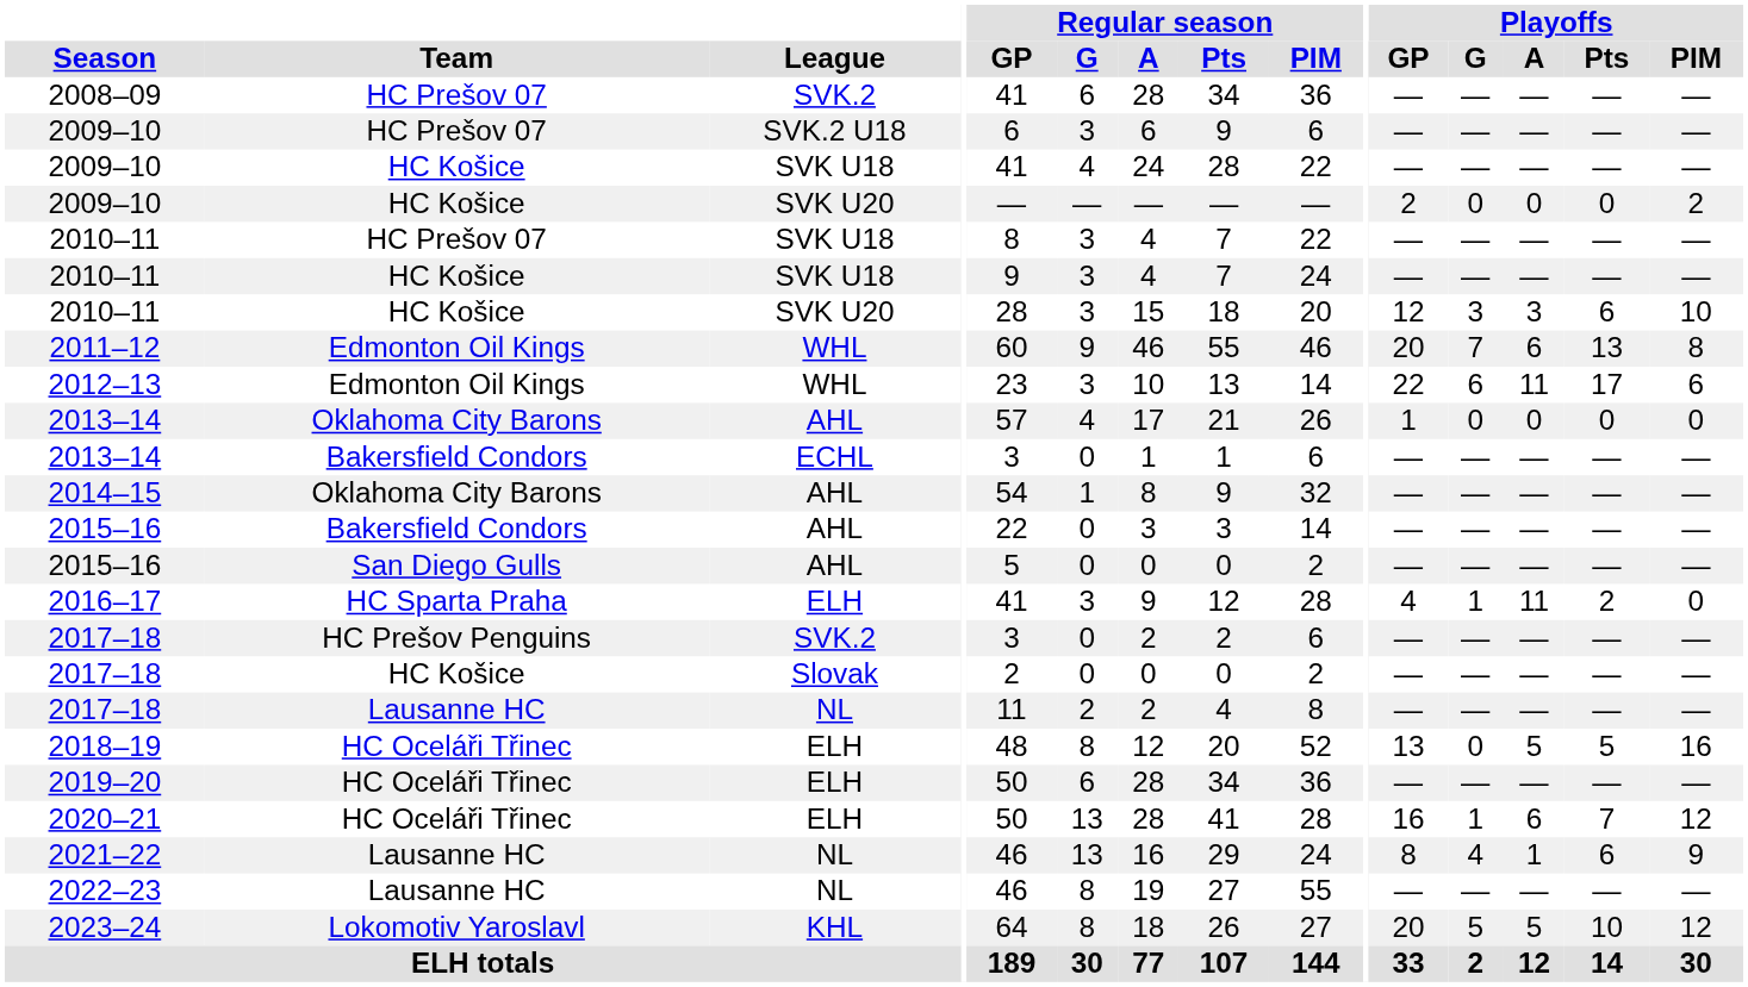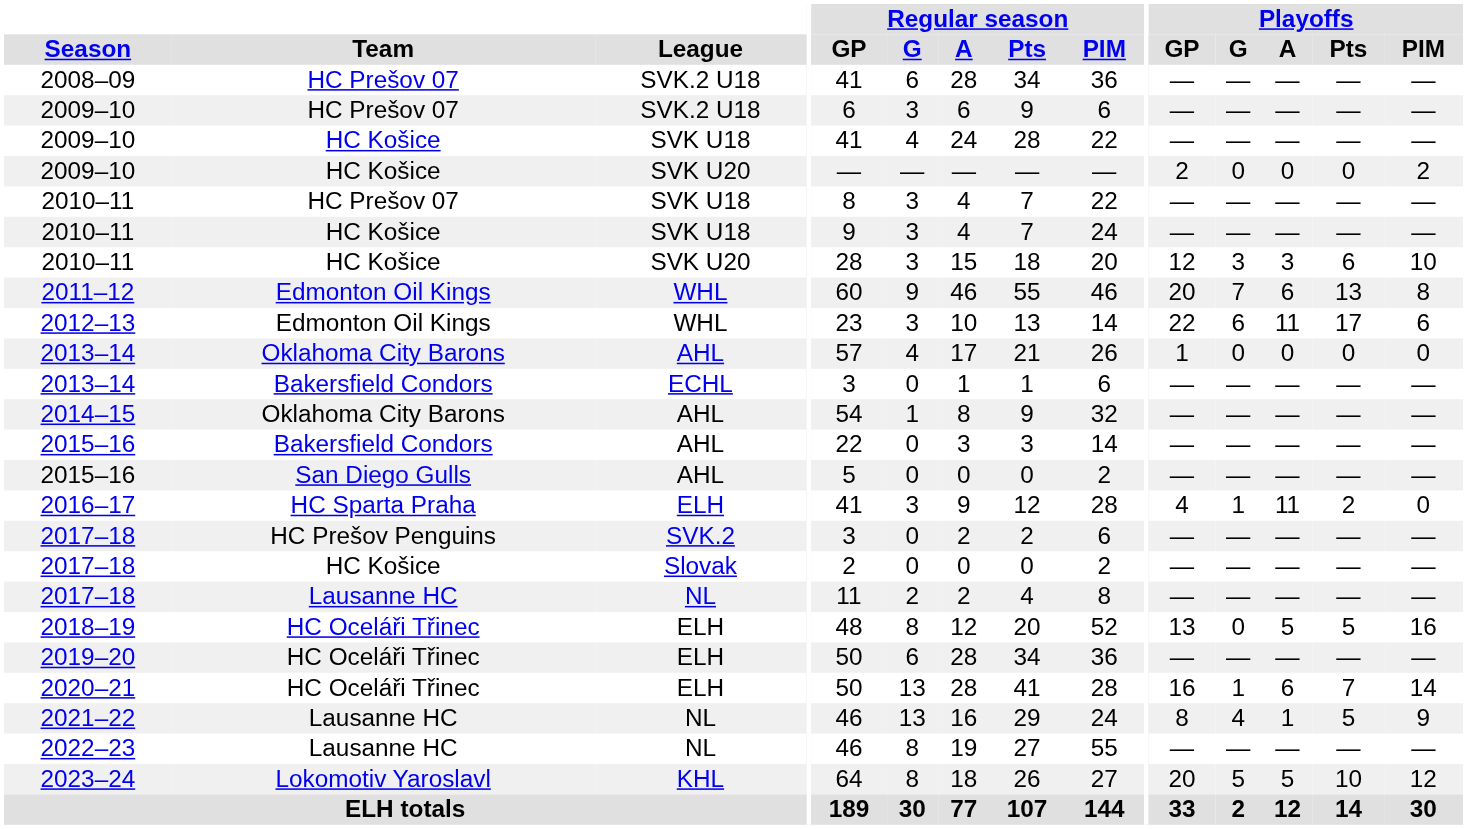 <table border="0" cellpadding="1" cellspacing="0" style="text-align:center; width:60em">
 <tr bgcolor="#e0e0e0">
 <th colspan="3" bgcolor="#ffffff"></th>
 <th rowspan="99" bgcolor="#ffffff"></th>
 <th colspan="5"><a href='#'>Regular season</a></th>
 <th rowspan="99" bgcolor="#ffffff"></th>
 <th colspan="5"><a href='#'>Playoffs</a></th>
 </tr>
 <tr bgcolor="#e0e0e0">
 <th><a href='#'>Season</a></th>
 <th>Team</th>
 <th>League</th>
 <th>GP</th>
 <th><a href='#'>G</a></th>
 <th><a href='#'>A</a></th>
 <th><a href='#'>Pts</a></th>
 <th><a href='#'>PIM</a></th>
 <th>GP</th>
 <th>G</th>
 <th>A</th>
 <th>Pts</th>
 <th>PIM</th>
 </tr>
 <tr>
 <td>2008–09</td>
 <td><a href='#'>HC Prešov 07</a></td>
-<td><a href='#'>SVK.2</a></td>
+<td>SVK.2 U18</td>
 <td>41</td>
 <td>6</td>
 <td>28</td>
 <td>34</td>
 <td>36</td>
 <td>—</td>
 <td>—</td>
 <td>—</td>
 <td>—</td>
 <td>—</td>
 </tr>
 <tr bgcolor="#f0f0f0">
 <td>2009–10</td>
 <td>HC Prešov 07</td>
 <td>SVK.2 U18</td>
 <td>6</td>
 <td>3</td>
 <td>6</td>
 <td>9</td>
 <td>6</td>
 <td>—</td>
 <td>—</td>
 <td>—</td>
 <td>—</td>
 <td>—</td>
 </tr>
 <tr>
 <td>2009–10</td>
 <td><a href='#'>HC Košice</a></td>
 <td>SVK U18</td>
 <td>41</td>
 <td>4</td>
 <td>24</td>
 <td>28</td>
 <td>22</td>
 <td>—</td>
 <td>—</td>
 <td>—</td>
 <td>—</td>
 <td>—</td>
 </tr>
 <tr bgcolor="#f0f0f0">
 <td>2009–10</td>
 <td>HC Košice</td>
 <td>SVK U20</td>
 <td>—</td>
 <td>—</td>
 <td>—</td>
 <td>—</td>
 <td>—</td>
 <td>2</td>
 <td>0</td>
 <td>0</td>
 <td>0</td>
 <td>2</td>
 </tr>
 <tr>
 <td>2010–11</td>
 <td>HC Prešov 07</td>
 <td>SVK U18</td>
 <td>8</td>
 <td>3</td>
 <td>4</td>
 <td>7</td>
 <td>22</td>
 <td>—</td>
 <td>—</td>
 <td>—</td>
 <td>—</td>
 <td>—</td>
 </tr>
 <tr bgcolor="#f0f0f0">
 <td>2010–11</td>
 <td>HC Košice</td>
 <td>SVK U18</td>
 <td>9</td>
 <td>3</td>
 <td>4</td>
 <td>7</td>
 <td>24</td>
 <td>—</td>
 <td>—</td>
 <td>—</td>
 <td>—</td>
 <td>—</td>
 </tr>
 <tr>
 <td>2010–11</td>
 <td>HC Košice</td>
 <td>SVK U20</td>
 <td>28</td>
 <td>3</td>
 <td>15</td>
 <td>18</td>
 <td>20</td>
 <td>12</td>
 <td>3</td>
 <td>3</td>
 <td>6</td>
 <td>10</td>
 </tr>
 <tr bgcolor="#f0f0f0">
 <td><a href='#'>2011–12</a></td>
 <td><a href='#'>Edmonton Oil Kings</a></td>
 <td><a href='#'>WHL</a></td>
 <td>60</td>
 <td>9</td>
 <td>46</td>
 <td>55</td>
 <td>46</td>
 <td>20</td>
 <td>7</td>
 <td>6</td>
 <td>13</td>
 <td>8</td>
 </tr>
 <tr>
 <td><a href='#'>2012–13</a></td>
 <td>Edmonton Oil Kings</td>
 <td>WHL</td>
 <td>23</td>
 <td>3</td>
 <td>10</td>
 <td>13</td>
 <td>14</td>
 <td>22</td>
 <td>6</td>
 <td>11</td>
 <td>17</td>
 <td>6</td>
 </tr>
 <tr bgcolor="#f0f0f0">
 <td><a href='#'>2013–14</a></td>
 <td><a href='#'>Oklahoma City Barons</a></td>
 <td><a href='#'>AHL</a></td>
 <td>57</td>
 <td>4</td>
 <td>17</td>
 <td>21</td>
 <td>26</td>
 <td>1</td>
 <td>0</td>
 <td>0</td>
 <td>0</td>
 <td>0</td>
 </tr>
 <tr>
 <td><a href='#'>2013–14</a></td>
 <td><a href='#'>Bakersfield Condors</a></td>
 <td><a href='#'>ECHL</a></td>
 <td>3</td>
 <td>0</td>
 <td>1</td>
 <td>1</td>
 <td>6</td>
 <td>—</td>
 <td>—</td>
 <td>—</td>
 <td>—</td>
 <td>—</td>
 </tr>
 <tr bgcolor="#f0f0f0">
 <td><a href='#'>2014–15</a></td>
 <td>Oklahoma City Barons</td>
 <td>AHL</td>
 <td>54</td>
 <td>1</td>
 <td>8</td>
 <td>9</td>
 <td>32</td>
 <td>—</td>
 <td>—</td>
 <td>—</td>
 <td>—</td>
 <td>—</td>
 </tr>
 <tr>
 <td><a href='#'>2015–16</a></td>
 <td><a href='#'>Bakersfield Condors</a></td>
 <td>AHL</td>
 <td>22</td>
 <td>0</td>
 <td>3</td>
 <td>3</td>
 <td>14</td>
 <td>—</td>
 <td>—</td>
 <td>—</td>
 <td>—</td>
 <td>—</td>
 </tr>
 <tr bgcolor="#f0f0f0">
 <td>2015–16</td>
 <td><a href='#'>San Diego Gulls</a></td>
 <td>AHL</td>
 <td>5</td>
 <td>0</td>
 <td>0</td>
 <td>0</td>
 <td>2</td>
 <td>—</td>
 <td>—</td>
 <td>—</td>
 <td>—</td>
 <td>—</td>
 </tr>
 <tr>
 <td><a href='#'>2016–17</a></td>
 <td><a href='#'>HC Sparta Praha</a></td>
 <td><a href='#'>ELH</a></td>
 <td>41</td>
 <td>3</td>
 <td>9</td>
 <td>12</td>
 <td>28</td>
 <td>4</td>
 <td>1</td>
 <td>11</td>
 <td>2</td>
 <td>0</td>
 </tr>
 <tr bgcolor="#f0f0f0">
 <td><a href='#'>2017–18</a></td>
 <td>HC Prešov Penguins</td>
 <td><a href='#'>SVK.2</a></td>
 <td>3</td>
 <td>0</td>
 <td>2</td>
 <td>2</td>
 <td>6</td>
 <td>—</td>
 <td>—</td>
 <td>—</td>
 <td>—</td>
 <td>—</td>
 </tr>
 <tr>
 <td><a href='#'>2017–18</a></td>
 <td>HC Košice</td>
 <td><a href='#'>Slovak</a></td>
 <td>2</td>
 <td>0</td>
 <td>0</td>
 <td>0</td>
 <td>2</td>
 <td>—</td>
 <td>—</td>
 <td>—</td>
 <td>—</td>
 <td>—</td>
 </tr>
 <tr bgcolor="#f0f0f0">
 <td><a href='#'>2017–18</a></td>
 <td><a href='#'>Lausanne HC</a></td>
 <td><a href='#'>NL</a></td>
 <td>11</td>
 <td>2</td>
 <td>2</td>
 <td>4</td>
 <td>8</td>
 <td>—</td>
 <td>—</td>
 <td>—</td>
 <td>—</td>
 <td>—</td>
 </tr>
 <tr>
 <td><a href='#'>2018–19</a></td>
 <td><a href='#'>HC Oceláři Třinec</a></td>
 <td>ELH</td>
 <td>48</td>
 <td>8</td>
 <td>12</td>
 <td>20</td>
 <td>52</td>
 <td>13</td>
 <td>0</td>
 <td>5</td>
 <td>5</td>
 <td>16</td>
 </tr>
 <tr bgcolor="#f0f0f0">
 <td><a href='#'>2019–20</a></td>
 <td>HC Oceláři Třinec</td>
 <td>ELH</td>
 <td>50</td>
 <td>6</td>
 <td>28</td>
 <td>34</td>
 <td>36</td>
 <td>—</td>
 <td>—</td>
 <td>—</td>
 <td>—</td>
 <td>—</td>
 </tr>
 <tr>
 <td><a href='#'>2020–21</a></td>
 <td>HC Oceláři Třinec</td>
 <td>ELH</td>
 <td>50</td>
 <td>13</td>
 <td>28</td>
 <td>41</td>
 <td>28</td>
 <td>16</td>
 <td>1</td>
 <td>6</td>
 <td>7</td>
-<td>12</td>
+<td>14</td>
 </tr>
 <tr bgcolor="#f0f0f0">
 <td><a href='#'>2021–22</a></td>
 <td>Lausanne HC</td>
 <td>NL</td>
 <td>46</td>
 <td>13</td>
 <td>16</td>
 <td>29</td>
 <td>24</td>
 <td>8</td>
 <td>4</td>
 <td>1</td>
-<td>6</td>
+<td>5</td>
 <td>9</td>
 </tr>
 <tr>
 <td><a href='#'>2022–23</a></td>
 <td>Lausanne HC</td>
 <td>NL</td>
 <td>46</td>
 <td>8</td>
 <td>19</td>
 <td>27</td>
 <td>55</td>
 <td>—</td>
 <td>—</td>
 <td>—</td>
 <td>—</td>
 <td>—</td>
 </tr>
 <tr bgcolor="#f0f0f0">
 <td><a href='#'>2023–24</a></td>
 <td><a href='#'>Lokomotiv Yaroslavl</a></td>
 <td><a href='#'>KHL</a></td>
 <td>64</td>
 <td>8</td>
 <td>18</td>
 <td>26</td>
 <td>27</td>
 <td>20</td>
 <td>5</td>
 <td>5</td>
 <td>10</td>
 <td>12</td>
 </tr>
 <tr bgcolor="#e0e0e0">
 <th colspan="3">ELH totals</th>
 <th>189</th>
 <th>30</th>
 <th>77</th>
 <th>107</th>
 <th>144</th>
 <th>33</th>
 <th>2</th>
 <th>12</th>
 <th>14</th>
 <th>30</th>
 </tr>
 </table>
